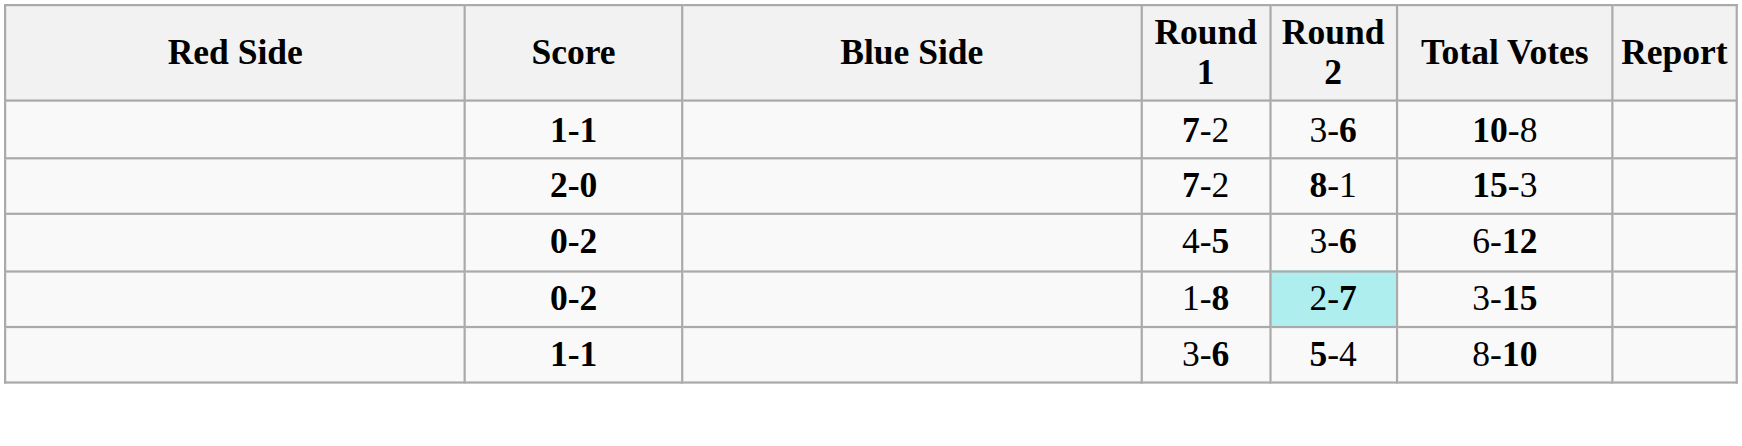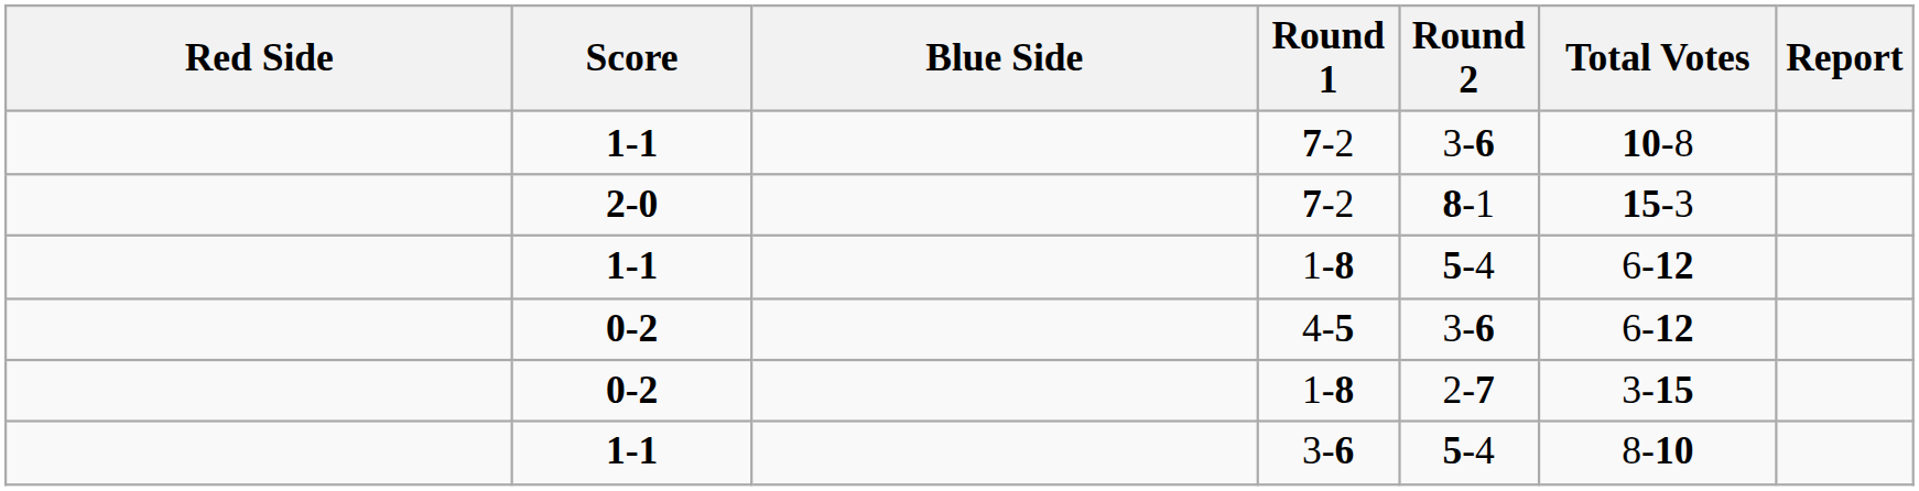 <table class="wikitable" style="text-align: center;">
 <tr>
 <th align="right" width="200">Red Side</th>
 <th width="90">Score</th>
 <th align="right" width="200">Blue Side</th>
 <th width="50">Round 1</th>
 <th width="50">Round 2</th>
 <th width="90">Total Votes</th>
 <th>Report</th>
 </tr>
 <tr>
 <td align=left></td>
 <td><strong>1-1</strong></td>
 <td align=left></td>
 <td><strong>7</strong>-2</td>
 <td>3-<strong>6</strong></td>
 <td><strong>10</strong>-8</td>
 <td></td>
 </tr>
 <tr>
 <td align=left><strong></strong></td>
 <td><strong>2-0</strong></td>
 <td align=left></td>
 <td><strong>7</strong>-2</td>
 <td><strong>8</strong>-1</td>
 <td><strong>15</strong>-3</td>
 <td></td>
 </tr>
 <tr>
 <td align=left></td>
+<td><strong>1-1</strong></td>
+<td align=left></td>
+<td>1-<strong>8</strong></td>
+<td><strong>5</strong>-4</td>
+<td>6-<strong>12</strong></td>
+<td></td>
+</tr>
+<tr>
+<td align=left></td>
 <td><strong>0-2</strong></td>
 <td align=left><strong></strong></td>
 <td>4-<strong>5</strong></td>
 <td>3-<strong>6</strong></td>
 <td>6-<strong>12</strong></td>
 <td></td>
 </tr>
 <tr>
 <td align=left></td>
 <td><strong>0-2</strong></td>
 <td align=left><strong></strong></td>
 <td>1-<strong>8</strong></td>
-<td style="background: paleturquoise;">2-<strong>7</strong></td>
+<td>2-<strong>7</strong></td>
 <td>3-<strong>15</strong></td>
 <td></td>
 </tr>
 <tr>
 <td align=left></td>
 <td><strong>1-1</strong></td>
 <td align=left></td>
 <td>3-<strong>6</strong></td>
 <td><strong>5</strong>-4</td>
 <td>8-<strong>10</strong></td>
 <td></td>
 </tr>
 </table>
